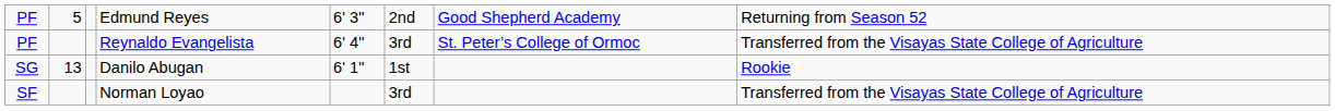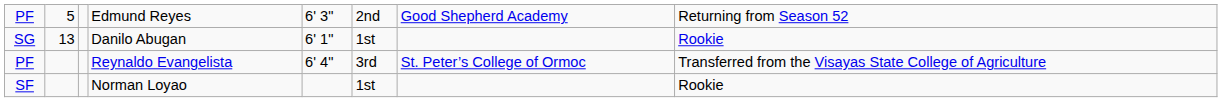 <table class=wikitable width=100% style=font-size:95%>
 <tr>
 <td align=center><a href='#'>PF</a></td>
 <td align=right>5</td>
 <td></td>
 <td>Edmund Reyes</td>
 <td>6' 3"</td>
 <td>2nd</td>
 <td><a href='#'>Good Shepherd Academy</a></td>
 <td>Returning from <a href='#'>Season 52</a></td>
 </tr>
 <tr>
+<td align=center><a href='#'>SG</a></td>
+<td align=right>13</td>
+<td></td>
+<td>Danilo Abugan</td>
+<td>6' 1"</td>
+<td>1st</td>
+<td></td>
+<td><a href='#'>Rookie</a></td>
+</tr>
+<tr>
 <td align=center><a href='#'>PF</a></td>
 <td></td>
 <td></td>
 <td><a href='#'>Reynaldo Evangelista</a></td>
 <td>6' 4"</td>
 <td>3rd</td>
 <td><a href='#'>St. Peter’s College of Ormoc</a></td>
 <td>Transferred from the <a href='#'>Visayas State College of Agriculture</a></td>
 </tr>
 <tr>
-<td align=center><a href='#'>SG</a></td>
-<td align=right>13</td>
-<td></td>
-<td>Danilo Abugan</td>
-<td>6' 1"</td>
-<td>1st</td>
-<td></td>
-<td><a href='#'>Rookie</a></td>
-</tr>
-<tr>
 <td align=center><a href='#'>SF</a></td>
 <td></td>
 <td></td>
 <td>Norman Loyao</td>
 <td></td>
-<td>3rd</td>
+<td>1st</td>
 <td></td>
-<td>Transferred from the <a href='#'>Visayas State College of Agriculture</a></td>
+<td>Rookie</td>
 </tr>
 </table>
